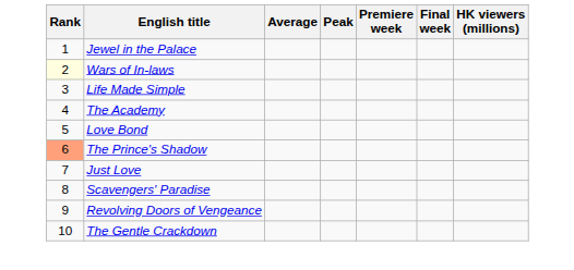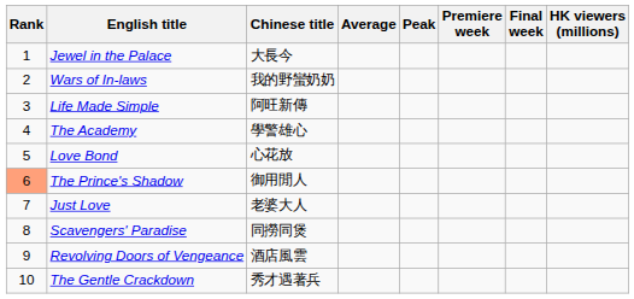 <table class="wikitable sortable" style="margin:auto; margin:auto;">
 <tr>
 <th>Rank</th>
 <th>English title</th>
+<th>Chinese title</th>
 <th>Average</th>
 <th>Peak</th>
 <th>Premiere<br>week</th>
 <th>Final<br>week</th>
 <th>HK viewers<br>(millions)</th>
 </tr>
 <tr>
 <td style="text-align:center;">1</td>
 <td><em><a href='#'>Jewel in the Palace</a></em></td>
+<td>大長今</td>
 <td></td>
 <td></td>
 <td></td>
 <td></td>
 <td></td>
 </tr>
 <tr>
-<td style="background: lightyellow; text-align:center;">2</td>
+<td style="text-align:center;">2</td>
 <td><em><a href='#'>Wars of In-laws</a></em></td>
+<td>我的野蠻奶奶</td>
 <td></td>
 <td></td>
 <td></td>
 <td></td>
 <td></td>
 </tr>
 <tr>
 <td style="text-align:center;">3</td>
 <td><em><a href='#'>Life Made Simple</a></em></td>
+<td>阿旺新傳</td>
 <td></td>
 <td></td>
 <td></td>
 <td></td>
 <td></td>
 </tr>
 <tr>
 <td style="text-align:center;">4</td>
 <td><em><a href='#'>The Academy</a></em></td>
+<td>學警雄心</td>
 <td></td>
 <td></td>
 <td></td>
 <td></td>
 <td></td>
 </tr>
 <tr>
 <td style="text-align:center;">5</td>
 <td><em><a href='#'>Love Bond</a></em></td>
+<td>心花放</td>
 <td></td>
 <td></td>
 <td></td>
 <td></td>
 <td></td>
 </tr>
 <tr>
 <td style="background: lightsalmon; text-align:center;">6</td>
 <td><em><a href='#'>The Prince's Shadow</a></em></td>
+<td>御用閒人</td>
 <td></td>
 <td></td>
 <td></td>
 <td></td>
 <td></td>
 </tr>
 <tr>
 <td style="text-align:center;">7</td>
 <td><em><a href='#'>Just Love</a></em></td>
+<td>老婆大人</td>
 <td></td>
 <td></td>
 <td></td>
 <td></td>
 <td></td>
 </tr>
 <tr>
 <td style="text-align:center;">8</td>
 <td><em><a href='#'>Scavengers' Paradise</a></em></td>
+<td>同撈同煲</td>
 <td></td>
 <td></td>
 <td></td>
 <td></td>
 <td></td>
 </tr>
 <tr>
 <td style="text-align:center;">9</td>
 <td><em><a href='#'>Revolving Doors of Vengeance</a></em></td>
+<td>酒店風雲</td>
 <td></td>
 <td></td>
 <td></td>
 <td></td>
 <td></td>
 </tr>
 <tr>
 <td style="text-align:center;">10</td>
 <td><em><a href='#'>The Gentle Crackdown</a></em></td>
+<td>秀才遇著兵</td>
 <td></td>
 <td></td>
 <td></td>
 <td></td>
 <td></td>
 </tr>
 </table>
